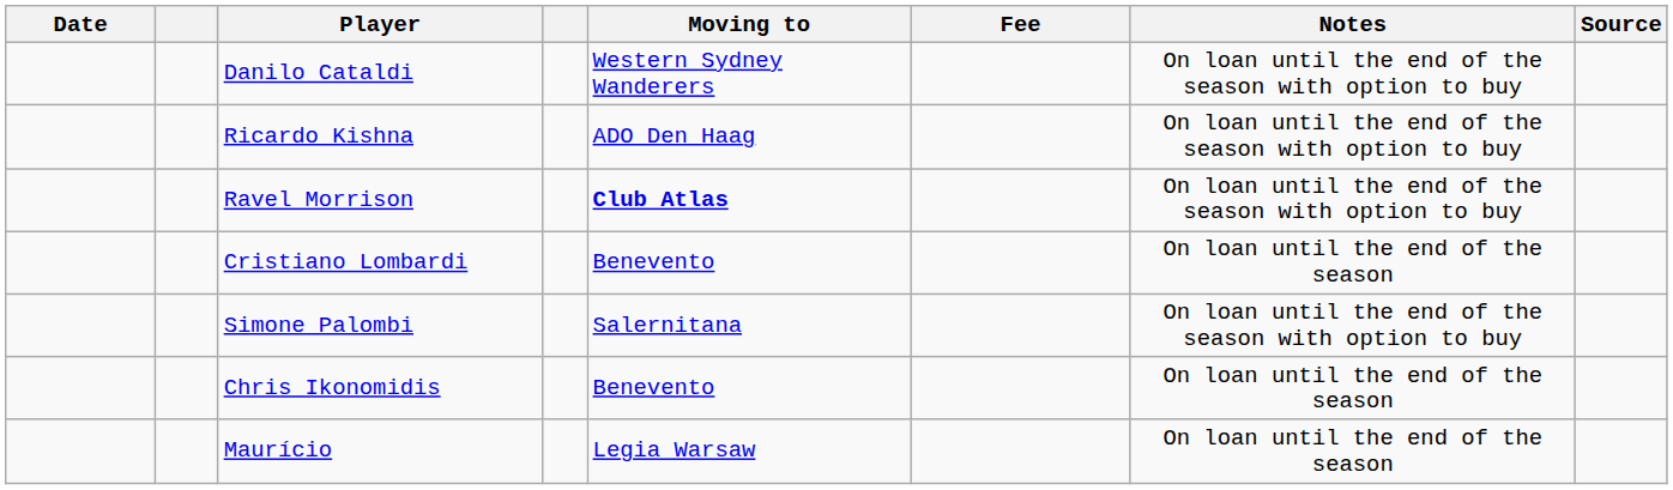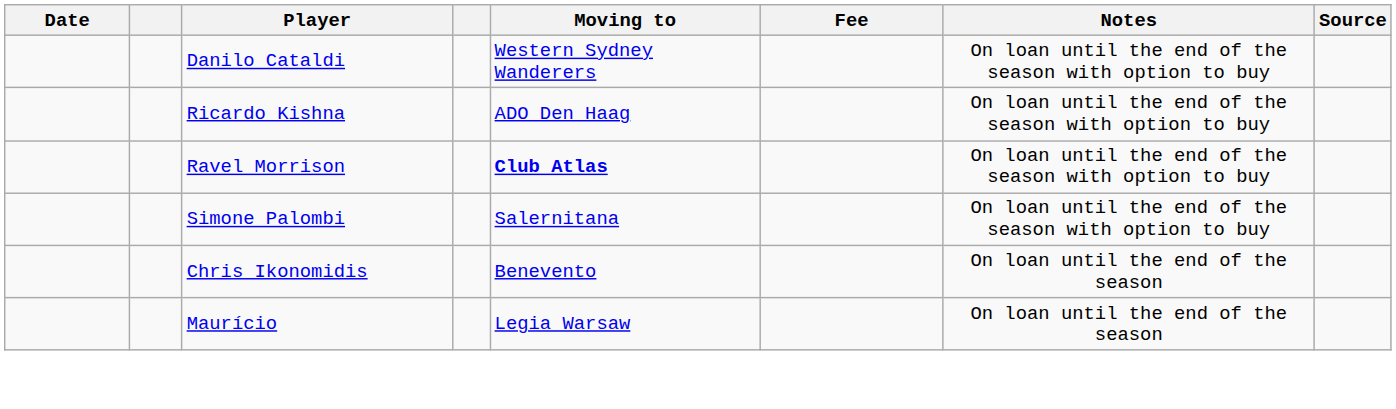 <table class="wikitable sortable">
 <tr>
 <th style="width:80px;">Date</th>
 <th style="width:30px;"></th>
 <th style="width:180px;">Player</th>
 <th style="width:20px;"></th>
 <th style="width:180px;">Moving to</th>
 <th style="width:120px;" class="unsortable">Fee</th>
 <th style="width:250px;" class="unsortable">Notes</th>
 <th style="width:20px;">Source</th>
 </tr>
 <tr>
 <td></td>
 <td align=center></td>
 <td> <a href='#'>Danilo Cataldi</a></td>
 <td align=center></td>
 <td> <a href='#'>Western Sydney Wanderers</a></td>
 <td align=center></td>
 <td align=center>On loan until the end of the season with option to buy</td>
 <td></td>
 </tr>
 <tr>
 <td></td>
 <td align=center></td>
 <td> <a href='#'>Ricardo Kishna</a></td>
 <td align=center></td>
 <td> <a href='#'>ADO Den Haag</a></td>
 <td align=center></td>
 <td align=center>On loan until the end of the season with option to buy</td>
 <td></td>
 </tr>
 <tr>
 <td></td>
 <td align=center></td>
 <td> <a href='#'>Ravel Morrison</a></td>
 <td align=center></td>
 <td><strong> <a href='#'>Club Atlas</a></strong></td>
 <td align=center></td>
 <td align=center>On loan until the end of the season with option to buy</td>
 <td></td>
 </tr>
 <tr>
 <td></td>
 <td align=center></td>
-<td> <a href='#'>Cristiano Lombardi</a></td>
-<td align=center></td>
-<td> <a href='#'>Benevento</a></td>
-<td align=center></td>
-<td align=center>On loan until the end of the season</td>
-<td></td>
-</tr>
-<tr>
-<td></td>
-<td align=center></td>
 <td> <a href='#'>Simone Palombi</a></td>
 <td align=center></td>
 <td> <a href='#'>Salernitana</a></td>
 <td align=center></td>
 <td align=center>On loan until the end of the season with option to buy</td>
 <td></td>
 </tr>
 <tr>
 <td></td>
 <td align=center></td>
 <td> <a href='#'>Chris Ikonomidis</a></td>
 <td align=center></td>
 <td> <a href='#'>Benevento</a></td>
 <td align=center></td>
 <td align=center>On loan until the end of the season</td>
 <td></td>
 </tr>
 <tr>
 <td></td>
 <td align=center></td>
 <td> <a href='#'>Maurício</a></td>
 <td align=center></td>
 <td> <a href='#'>Legia Warsaw</a></td>
 <td align=center></td>
 <td align=center>On loan until the end of the season</td>
 <td></td>
 </tr>
 </table>
